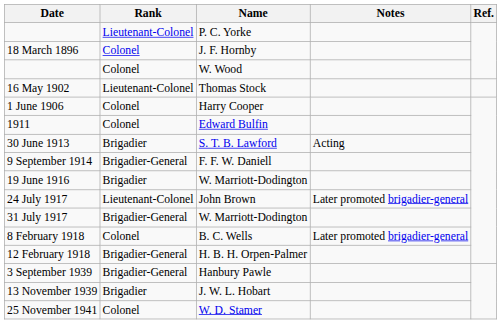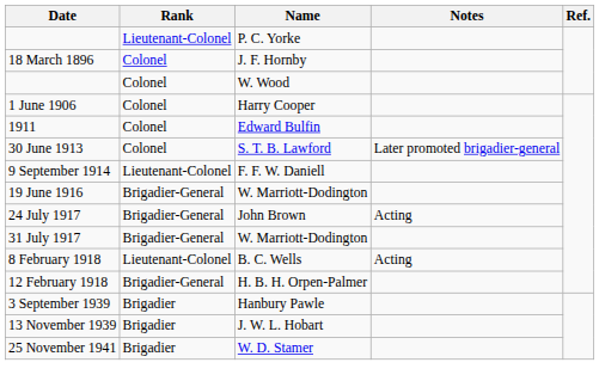 <table class="wikitable">
 <tr>
 <th>Date</th>
 <th>Rank</th>
 <th>Name</th>
 <th>Notes</th>
 <th>Ref.</th>
 </tr>
 <tr>
 <td></td>
 <td><a href='#'>Lieutenant-Colonel</a></td>
 <td>P. C. Yorke</td>
 <td></td>
 <td rowspan=3></td>
 </tr>
 <tr>
 <td>18 March 1896</td>
 <td><a href='#'>Colonel</a></td>
 <td>J. F. Hornby</td>
 <td></td>
 </tr>
 <tr>
 <td></td>
 <td>Colonel</td>
 <td>W. Wood</td>
 <td></td>
 </tr>
 <tr>
-<td>16 May 1902</td>
-<td>Lieutenant-Colonel</td>
-<td>Thomas Stock</td>
-<td></td>
-<td></td>
-</tr>
-<tr>
 <td>1 June 1906</td>
 <td>Colonel</td>
 <td>Harry Cooper</td>
 <td></td>
 <td rowspan=9></td>
 </tr>
 <tr>
 <td>1911</td>
 <td>Colonel</td>
 <td><a href='#'>Edward Bulfin</a></td>
 <td></td>
 </tr>
 <tr>
 <td>30 June 1913</td>
-<td>Brigadier</td>
+<td>Colonel</td>
 <td><a href='#'>S. T. B. Lawford</a></td>
-<td>Acting</td>
+<td>Later promoted <a href='#'>brigadier-general</a></td>
 </tr>
 <tr>
 <td>9 September 1914</td>
-<td>Brigadier-General</td>
+<td>Lieutenant-Colonel</td>
 <td>F. F. W. Daniell</td>
 <td></td>
 </tr>
 <tr>
 <td>19 June 1916</td>
-<td>Brigadier</td>
+<td>Brigadier-General</td>
 <td>W. Marriott-Dodington</td>
 <td></td>
 </tr>
 <tr>
 <td>24 July 1917</td>
-<td>Lieutenant-Colonel</td>
+<td>Brigadier-General</td>
 <td>John Brown</td>
-<td>Later promoted <a href='#'>brigadier-general</a></td>
+<td>Acting</td>
 </tr>
 <tr>
 <td>31 July 1917</td>
 <td>Brigadier-General</td>
 <td>W. Marriott-Dodington</td>
 </tr>
 <tr>
 <td>8 February 1918</td>
-<td>Colonel</td>
+<td>Lieutenant-Colonel</td>
 <td>B. C. Wells</td>
-<td>Later promoted <a href='#'>brigadier-general</a></td>
+<td>Acting</td>
 </tr>
 <tr>
 <td>12 February 1918</td>
 <td>Brigadier-General</td>
 <td>H. B. H. Orpen-Palmer</td>
 <td></td>
 </tr>
 <tr>
 <td>3 September 1939</td>
-<td>Brigadier-General</td>
+<td>Brigadier</td>
 <td>Hanbury Pawle</td>
 <td></td>
 <td rowspan=3></td>
 </tr>
 <tr>
 <td>13 November 1939</td>
 <td>Brigadier</td>
 <td>J. W. L. Hobart</td>
 <td></td>
 </tr>
 <tr>
 <td>25 November 1941</td>
-<td>Colonel</td>
+<td>Brigadier</td>
 <td><a href='#'>W. D. Stamer</a></td>
 <td></td>
 </tr>
 </table>
